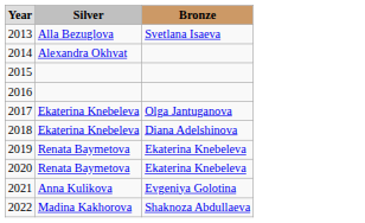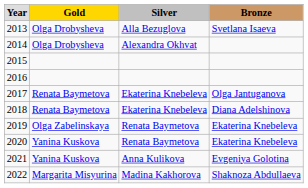 <table class="wikitable" style="text-align:left;">
 <tr>
 <td style="background:#DDDDDD; font-weight:bold; text-align:center;">Year</td>
+<td style="background:gold; font-weight:bold; text-align:center;">Gold</td>
 <td style="background:silver; font-weight:bold; text-align:center;">Silver</td>
 <td style="background:#cc9966; font-weight:bold; text-align:center;">Bronze</td>
 </tr>
 <tr>
 <td>2013</td>
+<td><a href='#'>Olga Drobysheva</a></td>
 <td><a href='#'>Alla Bezuglova</a></td>
 <td><a href='#'>Svetlana Isaeva</a></td>
 </tr>
 <tr>
 <td>2014</td>
+<td><a href='#'>Olga Drobysheva</a></td>
 <td><a href='#'>Alexandra Okhvat</a></td>
 <td></td>
 </tr>
 <tr>
 <td>2015</td>
 <td></td>
 <td></td>
+<td></td>
 </tr>
 <tr>
 <td>2016</td>
 <td></td>
 <td></td>
+<td></td>
 </tr>
 <tr>
 <td>2017</td>
+<td><a href='#'>Renata Baymetova</a></td>
 <td><a href='#'>Ekaterina Knebeleva</a></td>
 <td><a href='#'>Olga Jantuganova</a></td>
 </tr>
 <tr>
 <td>2018</td>
+<td><a href='#'>Renata Baymetova</a></td>
 <td><a href='#'>Ekaterina Knebeleva</a></td>
 <td><a href='#'>Diana Adelshinova</a></td>
 </tr>
 <tr>
 <td>2019</td>
+<td><a href='#'>Olga Zabelinskaya</a></td>
 <td><a href='#'>Renata Baymetova</a></td>
 <td><a href='#'>Ekaterina Knebeleva</a></td>
 </tr>
 <tr>
 <td>2020</td>
+<td><a href='#'>Yanina Kuskova</a></td>
 <td><a href='#'>Renata Baymetova</a></td>
 <td><a href='#'>Ekaterina Knebeleva</a></td>
 </tr>
 <tr>
 <td>2021</td>
+<td><a href='#'>Yanina Kuskova</a></td>
 <td><a href='#'>Anna Kulikova</a></td>
 <td><a href='#'>Evgeniya Golotina</a></td>
 </tr>
 <tr>
 <td>2022</td>
+<td><a href='#'>Margarita Misyurina</a></td>
 <td><a href='#'>Madina Kakhorova</a></td>
 <td><a href='#'>Shaknoza Abdullaeva</a></td>
 </tr>
 </table>
